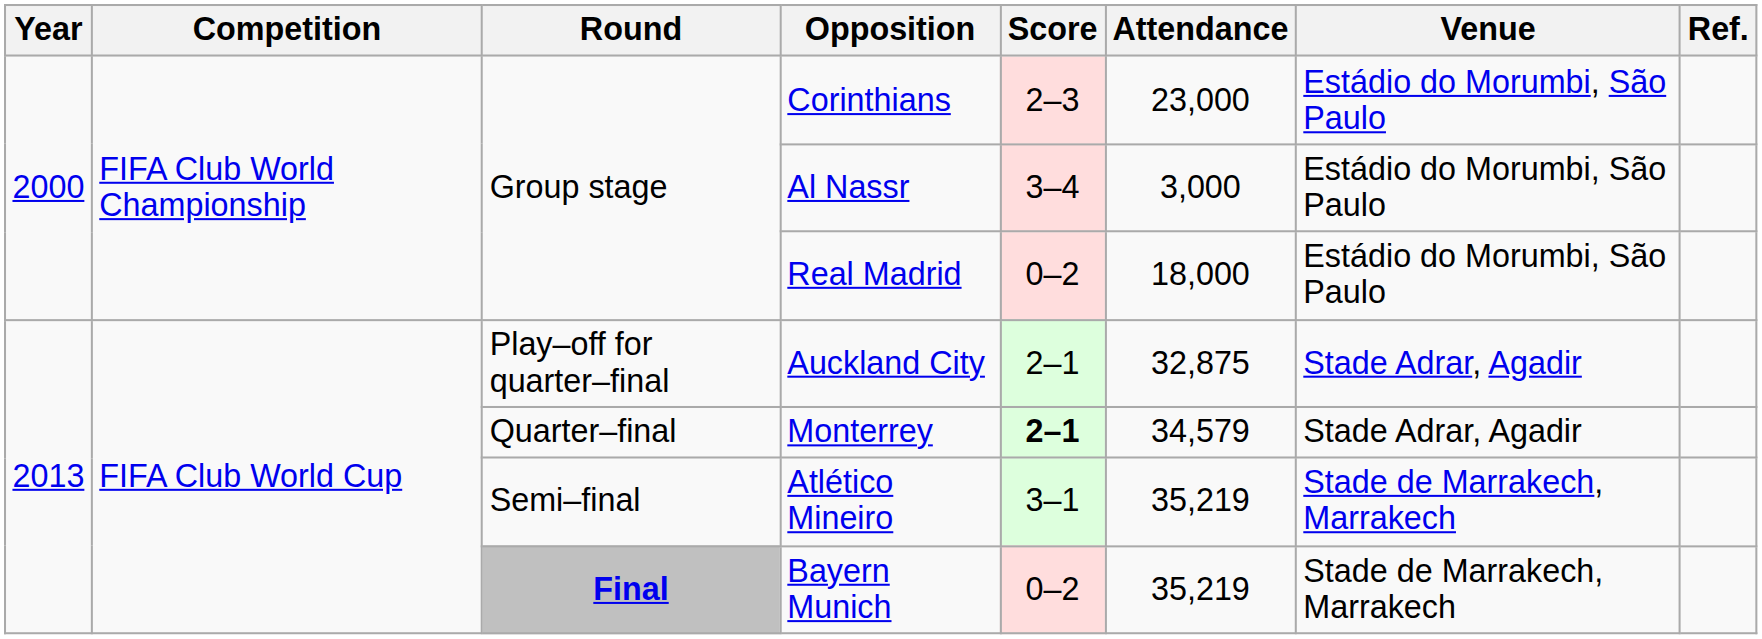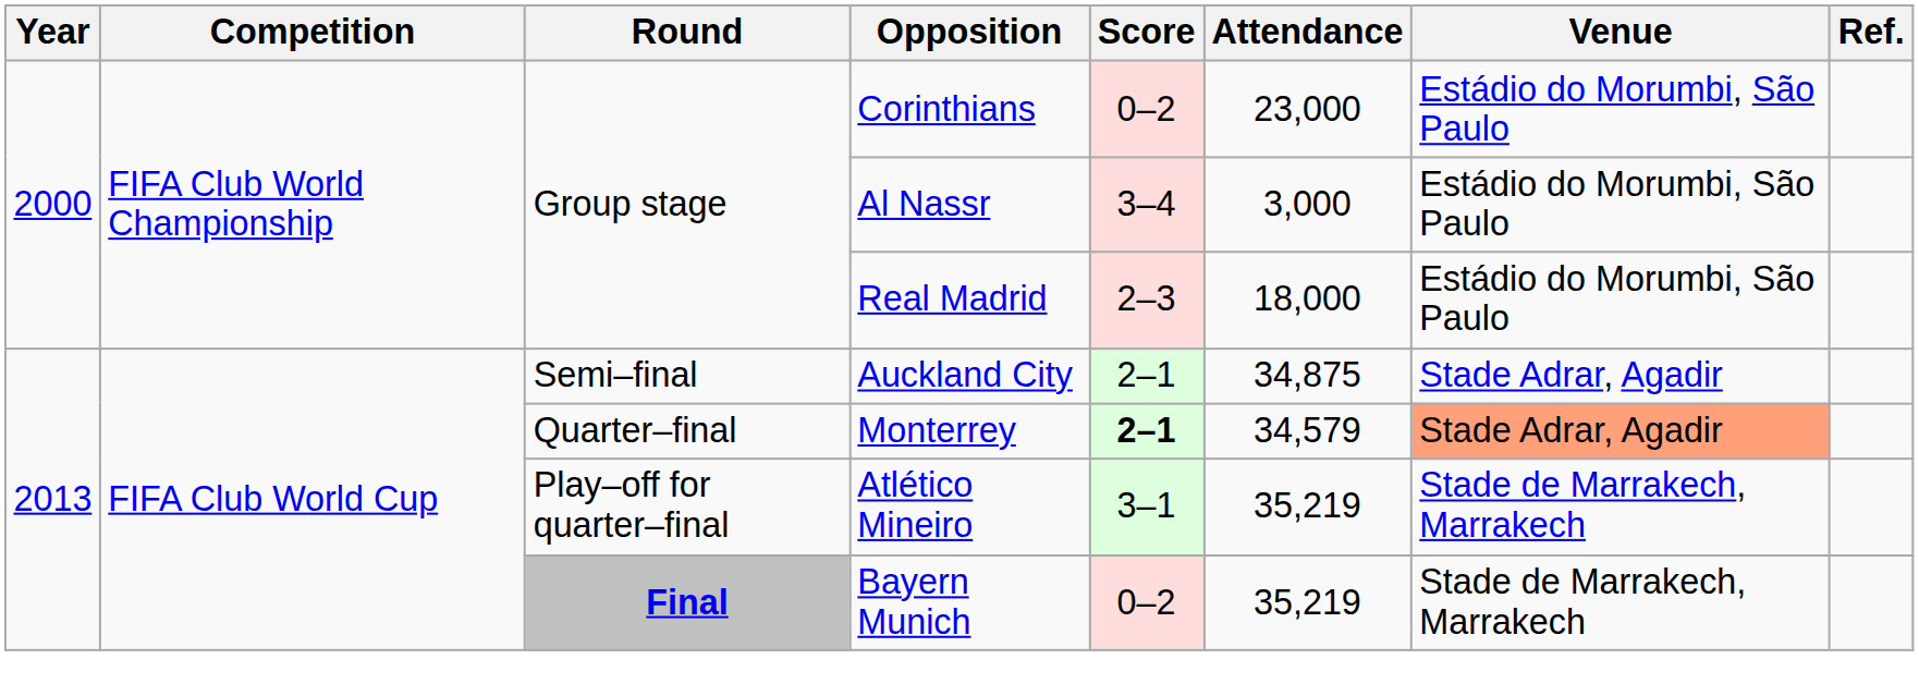 <table class="wikitable">
 <tr>
 <th>Year</th>
 <th>Competition</th>
 <th>Round</th>
 <th>Opposition</th>
 <th>Score</th>
 <th>Attendance</th>
 <th>Venue</th>
 <th>Ref.</th>
 </tr>
 <tr>
 <td rowspan="3"><a href='#'>2000</a></td>
 <td rowspan="3"><a href='#'>FIFA Club World Championship</a></td>
 <td rowspan="3">Group stage</td>
 <td> <a href='#'>Corinthians</a></td>
-<td style="text-align:center; background:#fdd;">2–3</td>
+<td style="text-align:center; background:#fdd;">0–2</td>
 <td style="text-align:center;">23,000</td>
 <td><a href='#'>Estádio do Morumbi</a>, <a href='#'>São Paulo</a></td>
 <td style="text-align:center; "></td>
 </tr>
 <tr>
 <td> <a href='#'>Al Nassr</a></td>
 <td style="text-align:center; background:#fdd;">3–4</td>
 <td style="text-align:center;">3,000</td>
 <td>Estádio do Morumbi, São Paulo</td>
 <td style="text-align:center; "></td>
 </tr>
 <tr>
 <td> <a href='#'>Real Madrid</a></td>
-<td style="text-align:center; background:#fdd;">0–2</td>
+<td style="text-align:center; background:#fdd;">2–3</td>
 <td style="text-align:center;">18,000</td>
 <td>Estádio do Morumbi, São Paulo</td>
 <td style="text-align:center; "></td>
 </tr>
 <tr>
 <td rowspan="4"><a href='#'>2013</a></td>
 <td rowspan="4"><a href='#'>FIFA Club World Cup</a></td>
-<td>Play–off for quarter–final</td>
+<td>Semi–final</td>
 <td> <a href='#'>Auckland City</a></td>
 <td style="background:#dfd; text-align:center">2–1</td>
-<td style="text-align:center;">32,875</td>
+<td style="text-align:center;">34,875</td>
 <td><a href='#'>Stade Adrar</a>, <a href='#'>Agadir</a></td>
 <td style="text-align:center; "></td>
 </tr>
 <tr>
 <td>Quarter–final</td>
 <td> <a href='#'>Monterrey</a></td>
 <td style="background:#dfd; text-align:center"><strong>2–1</strong></td>
 <td style="text-align:center;">34,579</td>
-<td>Stade Adrar, Agadir</td>
+<td style="background: lightsalmon;">Stade Adrar, Agadir</td>
 <td style="text-align:center; "></td>
 </tr>
 <tr>
-<td>Semi–final</td>
+<td>Play–off for quarter–final</td>
 <td> <a href='#'>Atlético Mineiro</a></td>
 <td style="background:#dfd; text-align:center">3–1</td>
 <td style="text-align:center;">35,219</td>
 <td><a href='#'>Stade de Marrakech</a>, <a href='#'>Marrakech</a></td>
 <td style="text-align:center; "></td>
 </tr>
 <tr>
 <td style="text-align:center; background:silver;"><strong><a href='#'>Final</a></strong></td>
 <td> <a href='#'>Bayern Munich</a></td>
 <td style="text-align:center; background:#fdd;">0–2</td>
 <td style="text-align:center;">35,219</td>
 <td>Stade de Marrakech, Marrakech</td>
 <td style="text-align:center; "></td>
 </tr>
 </table>
